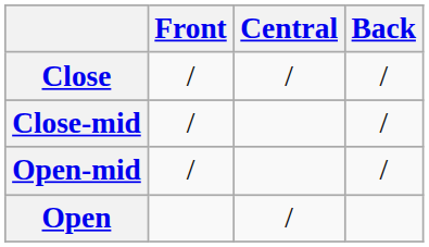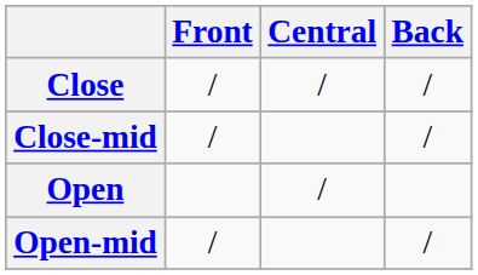 <table class="wikitable" style="text-align: center;">
 <tr>
 <th></th>
 <th><a href='#'>Front</a></th>
 <th><a href='#'>Central</a></th>
 <th><a href='#'>Back</a></th>
 </tr>
 <tr>
 <th><a href='#'>Close</a></th>
 <td>/</td>
 <td>/</td>
 <td>/</td>
 </tr>
 <tr>
 <th><a href='#'>Close-mid</a></th>
 <td>/</td>
 <td></td>
 <td>/</td>
 </tr>
 <tr>
+<th><a href='#'>Open</a></th>
+<td></td>
+<td>/</td>
+<td></td>
+</tr>
+<tr>
 <th><a href='#'>Open-mid</a></th>
 <td>/</td>
 <td></td>
 <td>/</td>
 </tr>
-<tr>
-<th><a href='#'>Open</a></th>
-<td></td>
-<td>/</td>
-<td></td>
-</tr>
 </table>
